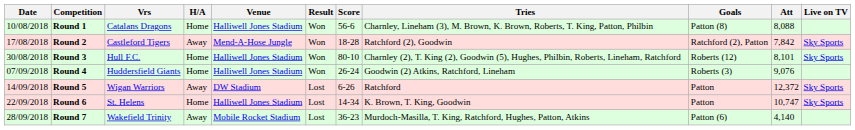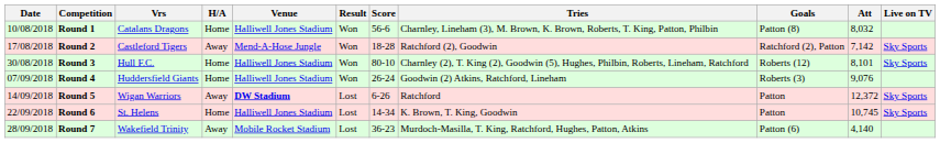 <table class="wikitable" style="font-size:85%;" width="100%">
 <tr>
 <th>Date</th>
 <th>Competition</th>
 <th>Vrs</th>
 <th>H/A</th>
 <th>Venue</th>
 <th>Result</th>
 <th>Score</th>
 <th>Tries</th>
 <th>Goals</th>
 <th>Att</th>
 <th>Live on TV</th>
 </tr>
 <tr style="background:#ddffdd;" width=20 | >
 <td>10/08/2018</td>
 <td><strong>Round 1</strong></td>
 <td> <a href='#'>Catalans Dragons</a></td>
 <td>Home</td>
 <td><a href='#'>Halliwell Jones Stadium</a></td>
 <td>Won</td>
 <td>56-6</td>
 <td>Charnley, Lineham (3), M. Brown, K. Brown, Roberts, T. King, Patton, Philbin</td>
 <td>Patton (8)</td>
-<td>8,088</td>
+<td>8,032</td>
 <td></td>
 </tr>
 <tr style="background:#ffdddd;" width=20 | >
 <td>17/08/2018</td>
 <td><strong>Round 2</strong></td>
 <td> <a href='#'>Castleford Tigers</a></td>
 <td>Away</td>
 <td><a href='#'>Mend-A-Hose Jungle</a></td>
 <td>Won</td>
 <td>18-28</td>
 <td>Ratchford (2), Goodwin</td>
 <td>Ratchford (2), Patton</td>
-<td>7,842</td>
+<td>7,142</td>
 <td><a href='#'>Sky Sports</a></td>
 </tr>
 <tr style="background:#ddffdd;" width=20 | >
 <td>30/08/2018</td>
 <td><strong>Round 3</strong></td>
 <td> <a href='#'>Hull F.C.</a></td>
 <td>Home</td>
 <td><a href='#'>Halliwell Jones Stadium</a></td>
 <td>Won</td>
 <td>80-10</td>
 <td>Charnley (2), T. King (2), Goodwin (5), Hughes, Philbin, Roberts, Lineham, Ratchford</td>
 <td>Roberts (12)</td>
 <td>8,101</td>
 <td><a href='#'>Sky Sports</a></td>
 </tr>
 <tr style="background:#ddffdd;" width=20 | >
 <td>07/09/2018</td>
 <td><strong>Round 4</strong></td>
 <td> <a href='#'>Huddersfield Giants</a></td>
 <td>Home</td>
 <td><a href='#'>Halliwell Jones Stadium</a></td>
 <td>Won</td>
 <td>26-24</td>
 <td>Goodwin (2) Atkins, Ratchford, Lineham</td>
 <td>Roberts (3)</td>
 <td>9,076</td>
 <td></td>
 </tr>
 <tr style="background:#ffdddd;" width=20 | >
 <td>14/09/2018</td>
 <td><strong>Round 5</strong></td>
 <td> <a href='#'>Wigan Warriors</a></td>
 <td>Away</td>
-<td><a href='#'>DW Stadium</a></td>
+<td><strong><a href='#'>DW Stadium</a></strong></td>
 <td>Lost</td>
 <td>6-26</td>
 <td>Ratchford</td>
 <td>Patton</td>
 <td>12,372</td>
 <td><a href='#'>Sky Sports</a></td>
 </tr>
 <tr style="background:#ffdddd;" width=20 | >
 <td>22/09/2018</td>
 <td><strong>Round 6</strong></td>
 <td> <a href='#'>St. Helens</a></td>
 <td>Home</td>
 <td><a href='#'>Halliwell Jones Stadium</a></td>
 <td>Lost</td>
 <td>14-34</td>
 <td>K. Brown, T. King, Goodwin</td>
 <td>Patton</td>
-<td>10,747</td>
+<td>10,745</td>
 <td><a href='#'>Sky Sports</a></td>
 </tr>
 <tr style="background:#ddffdd;" width=20 | >
 <td>28/09/2018</td>
 <td><strong>Round 7</strong></td>
 <td> <a href='#'>Wakefield Trinity</a></td>
 <td>Away</td>
 <td><a href='#'>Mobile Rocket Stadium</a></td>
 <td>Lost</td>
 <td>36-23</td>
 <td>Murdoch-Masilla, T. King, Ratchford, Hughes, Patton, Atkins</td>
 <td>Patton (6)</td>
 <td>4,140</td>
 <td></td>
 </tr>
 </table>
